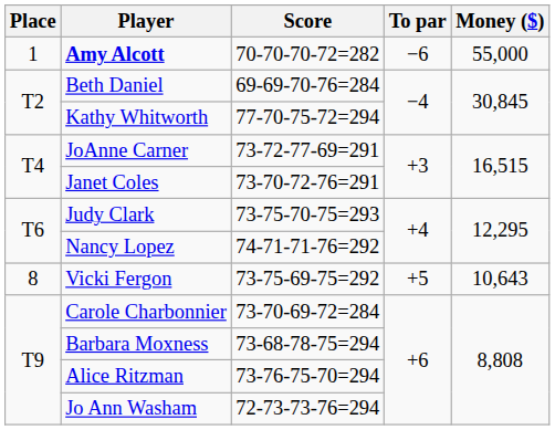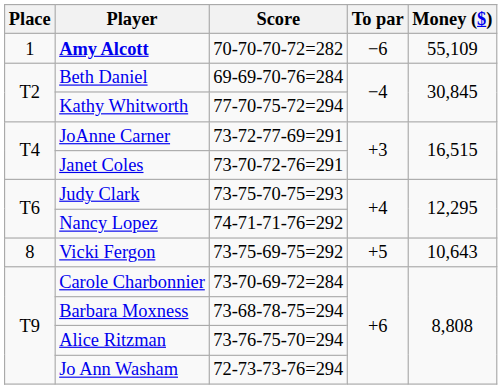 <table class="wikitable">
 <tr>
 <th>Place</th>
 <th>Player</th>
 <th>Score</th>
 <th>To par</th>
 <th>Money (<a href='#'>$</a>)</th>
 </tr>
 <tr>
 <td align=center>1</td>
 <td> <strong><a href='#'>Amy Alcott</a></strong></td>
 <td>70-70-70-72=282</td>
 <td align=center>−6</td>
-<td align=center>55,000</td>
+<td align=center>55,109</td>
 </tr>
 <tr>
 <td align=center rowspan=2>T2</td>
 <td> <a href='#'>Beth Daniel</a></td>
 <td>69-69-70-76=284</td>
 <td align=center rowspan=2>−4</td>
 <td align=center rowspan=2>30,845</td>
 </tr>
 <tr>
 <td> <a href='#'>Kathy Whitworth</a></td>
 <td>77-70-75-72=294</td>
 </tr>
 <tr>
 <td align=center rowspan=2>T4</td>
 <td> <a href='#'>JoAnne Carner</a></td>
 <td>73-72-77-69=291</td>
 <td align=center rowspan=2>+3</td>
 <td align=center rowspan=2>16,515</td>
 </tr>
 <tr>
 <td> <a href='#'>Janet Coles</a></td>
 <td>73-70-72-76=291</td>
 </tr>
 <tr>
 <td align=center rowspan=2>T6</td>
 <td> <a href='#'>Judy Clark</a></td>
 <td>73-75-70-75=293</td>
 <td align=center rowspan=2>+4</td>
 <td align=center rowspan=2>12,295</td>
 </tr>
 <tr>
 <td> <a href='#'>Nancy Lopez</a></td>
 <td>74-71-71-76=292</td>
 </tr>
 <tr>
 <td align=center>8</td>
 <td> <a href='#'>Vicki Fergon</a></td>
 <td>73-75-69-75=292</td>
 <td align=center>+5</td>
 <td align=center>10,643</td>
 </tr>
 <tr>
 <td align=center rowspan=4>T9</td>
 <td> <a href='#'>Carole Charbonnier</a></td>
 <td>73-70-69-72=284</td>
 <td align=center rowspan=4>+6</td>
 <td align=center rowspan=4>8,808</td>
 </tr>
 <tr>
 <td> <a href='#'>Barbara Moxness</a></td>
 <td>73-68-78-75=294</td>
 </tr>
 <tr>
 <td> <a href='#'>Alice Ritzman</a></td>
 <td>73-76-75-70=294</td>
 </tr>
 <tr>
 <td> <a href='#'>Jo Ann Washam</a></td>
 <td>72-73-73-76=294</td>
 </tr>
 </table>
